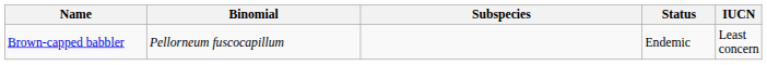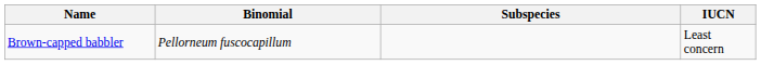 <table width=60% class="wikitable">
 <tr>
 <th width=20%>Name</th>
 <th width=30%>Binomial</th>
 <th width=40%>Subspecies</th>
-<th width=30%>Status</th>
 <th width=30%>IUCN</th>
 </tr>
 <tr>
 <td><a href='#'>Brown-capped babbler</a><br></td>
 <td><em>Pellorneum fuscocapillum</em></td>
 <td></td>
-<td>Endemic</td>
 <td>Least concern</td>
 </tr>
 </table>
